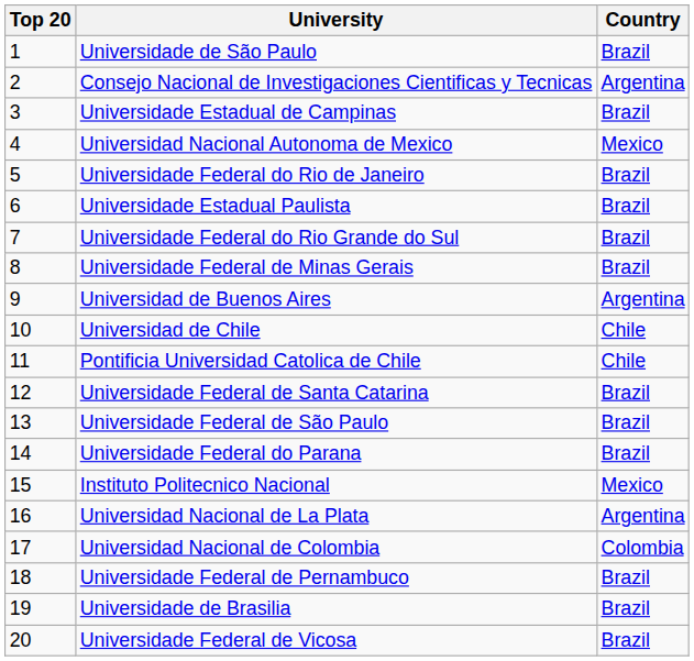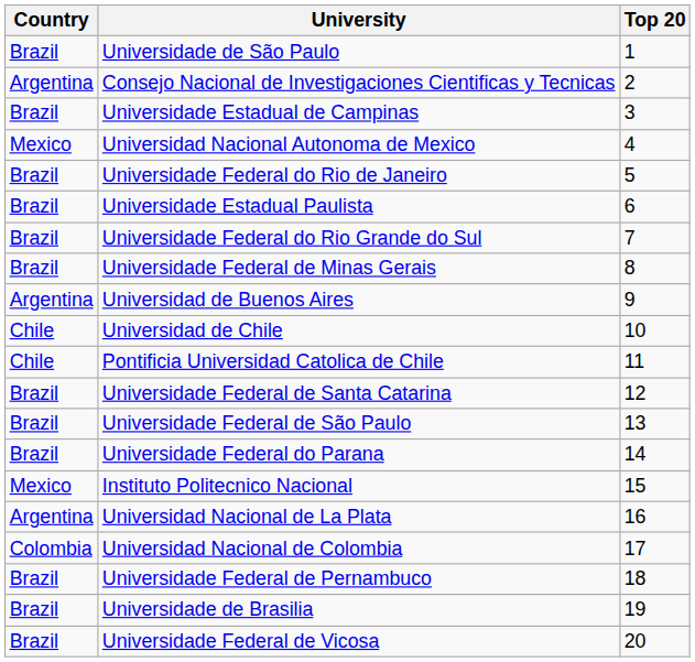 <table class="sortable wikitable">
 <tr style="background:#ececec; vertical-align:top;">
+<th>Country</th>
+<th>University</th>
 <th>Top 20</th>
-<th>University</th>
-<th>Country</th>
 </tr>
 <tr>
+<td><a href='#'>Brazil</a></td>
+<td><a href='#'>Universidade de São Paulo</a></td>
 <td>1</td>
-<td><a href='#'>Universidade de São Paulo</a></td>
-<td><a href='#'>Brazil</a></td>
 </tr>
 <tr>
+<td><a href='#'>Argentina</a></td>
+<td><a href='#'>Consejo Nacional de Investigaciones Cientificas y Tecnicas</a></td>
 <td>2</td>
-<td><a href='#'>Consejo Nacional de Investigaciones Cientificas y Tecnicas</a></td>
-<td><a href='#'>Argentina</a></td>
 </tr>
 <tr>
+<td><a href='#'>Brazil</a></td>
+<td><a href='#'>Universidade Estadual de Campinas</a></td>
 <td>3</td>
-<td><a href='#'>Universidade Estadual de Campinas</a></td>
-<td><a href='#'>Brazil</a></td>
 </tr>
 <tr>
+<td><a href='#'>Mexico</a></td>
+<td><a href='#'>Universidad Nacional Autonoma de Mexico</a></td>
 <td>4</td>
-<td><a href='#'>Universidad Nacional Autonoma de Mexico</a></td>
-<td><a href='#'>Mexico</a></td>
 </tr>
 <tr>
+<td><a href='#'>Brazil</a></td>
+<td><a href='#'>Universidade Federal do Rio de Janeiro</a></td>
 <td>5</td>
-<td><a href='#'>Universidade Federal do Rio de Janeiro</a></td>
-<td><a href='#'>Brazil</a></td>
 </tr>
 <tr>
+<td><a href='#'>Brazil</a></td>
+<td><a href='#'>Universidade Estadual Paulista</a></td>
 <td>6</td>
-<td><a href='#'>Universidade Estadual Paulista</a></td>
-<td><a href='#'>Brazil</a></td>
 </tr>
 <tr>
+<td><a href='#'>Brazil</a></td>
+<td><a href='#'>Universidade Federal do Rio Grande do Sul</a></td>
 <td>7</td>
-<td><a href='#'>Universidade Federal do Rio Grande do Sul</a></td>
-<td><a href='#'>Brazil</a></td>
 </tr>
 <tr>
+<td><a href='#'>Brazil</a></td>
+<td><a href='#'>Universidade Federal de Minas Gerais</a></td>
 <td>8</td>
-<td><a href='#'>Universidade Federal de Minas Gerais</a></td>
-<td><a href='#'>Brazil</a></td>
 </tr>
 <tr>
+<td><a href='#'>Argentina</a></td>
+<td><a href='#'>Universidad de Buenos Aires</a></td>
 <td>9</td>
-<td><a href='#'>Universidad de Buenos Aires</a></td>
-<td><a href='#'>Argentina</a></td>
 </tr>
 <tr>
+<td><a href='#'>Chile</a></td>
+<td><a href='#'>Universidad de Chile</a></td>
 <td>10</td>
-<td><a href='#'>Universidad de Chile</a></td>
-<td><a href='#'>Chile</a></td>
 </tr>
 <tr>
+<td><a href='#'>Chile</a></td>
+<td><a href='#'>Pontificia Universidad Catolica de Chile</a></td>
 <td>11</td>
-<td><a href='#'>Pontificia Universidad Catolica de Chile</a></td>
-<td><a href='#'>Chile</a></td>
 </tr>
 <tr>
+<td><a href='#'>Brazil</a></td>
+<td><a href='#'>Universidade Federal de Santa Catarina</a></td>
 <td>12</td>
-<td><a href='#'>Universidade Federal de Santa Catarina</a></td>
-<td><a href='#'>Brazil</a></td>
 </tr>
 <tr>
+<td><a href='#'>Brazil</a></td>
+<td><a href='#'>Universidade Federal de São Paulo</a></td>
 <td>13</td>
-<td><a href='#'>Universidade Federal de São Paulo</a></td>
-<td><a href='#'>Brazil</a></td>
 </tr>
 <tr>
+<td><a href='#'>Brazil</a></td>
+<td><a href='#'>Universidade Federal do Parana</a></td>
 <td>14</td>
-<td><a href='#'>Universidade Federal do Parana</a></td>
-<td><a href='#'>Brazil</a></td>
 </tr>
 <tr>
+<td><a href='#'>Mexico</a></td>
+<td><a href='#'>Instituto Politecnico Nacional</a></td>
 <td>15</td>
-<td><a href='#'>Instituto Politecnico Nacional</a></td>
-<td><a href='#'>Mexico</a></td>
 </tr>
 <tr>
+<td><a href='#'>Argentina</a></td>
+<td><a href='#'>Universidad Nacional de La Plata</a></td>
 <td>16</td>
-<td><a href='#'>Universidad Nacional de La Plata</a></td>
-<td><a href='#'>Argentina</a></td>
 </tr>
 <tr>
+<td><a href='#'>Colombia</a></td>
+<td><a href='#'>Universidad Nacional de Colombia </a></td>
 <td>17</td>
-<td><a href='#'>Universidad Nacional de Colombia </a></td>
-<td><a href='#'>Colombia</a></td>
 </tr>
 <tr>
+<td><a href='#'>Brazil</a></td>
+<td><a href='#'>Universidade Federal de Pernambuco </a></td>
 <td>18</td>
-<td><a href='#'>Universidade Federal de Pernambuco </a></td>
-<td><a href='#'>Brazil</a></td>
 </tr>
 <tr>
+<td><a href='#'>Brazil</a></td>
+<td><a href='#'>Universidade de Brasilia</a></td>
 <td>19</td>
-<td><a href='#'>Universidade de Brasilia</a></td>
-<td><a href='#'>Brazil</a></td>
 </tr>
 <tr>
+<td><a href='#'>Brazil</a></td>
+<td><a href='#'>Universidade Federal de Vicosa</a></td>
 <td>20</td>
-<td><a href='#'>Universidade Federal de Vicosa</a></td>
-<td><a href='#'>Brazil</a></td>
 </tr>
 </table>
